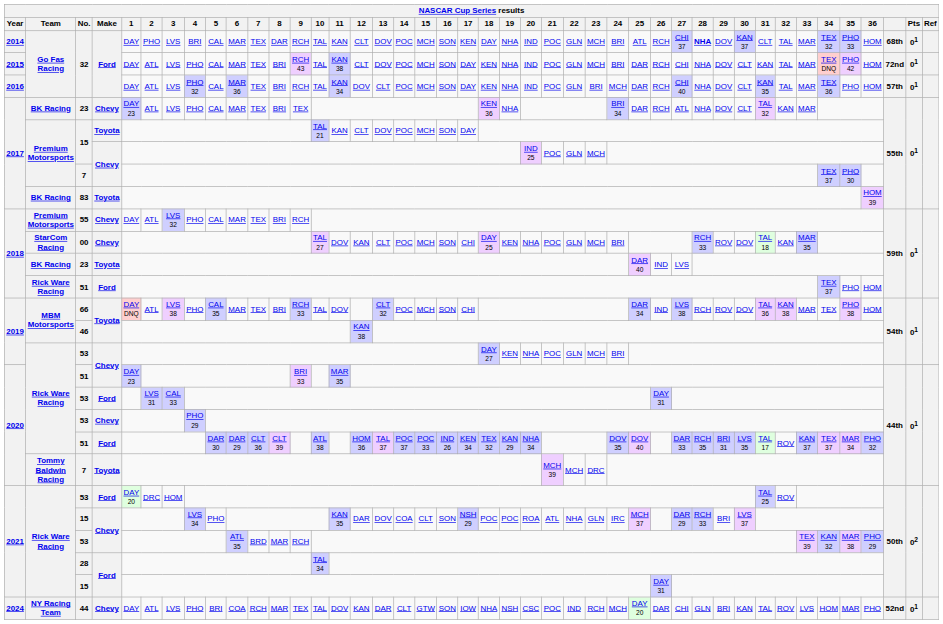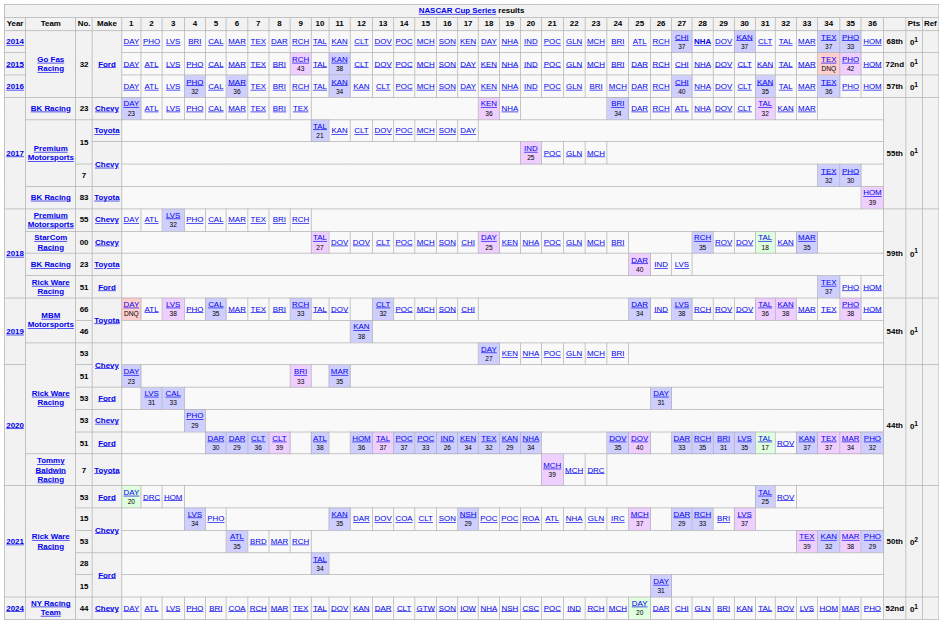 <table class="wikitable" style="text-align:center; font-size:75%">
 <tr>
 <th colspan=45><a href='#'>NASCAR Cup Series</a> results</th>
 </tr>
 <tr>
 <th>Year</th>
 <th>Team</th>
 <th>No.</th>
 <th>Make</th>
 <th>1</th>
 <th>2</th>
 <th>3</th>
 <th>4</th>
 <th>5</th>
 <th>6</th>
 <th>7</th>
 <th>8</th>
 <th>9</th>
 <th>10</th>
 <th>11</th>
 <th>12</th>
 <th>13</th>
 <th>14</th>
 <th>15</th>
 <th>16</th>
 <th>17</th>
 <th>18</th>
 <th>19</th>
 <th>20</th>
 <th>21</th>
 <th>22</th>
 <th>23</th>
 <th>24</th>
 <th>25</th>
 <th>26</th>
 <th>27</th>
 <th>28</th>
 <th>29</th>
 <th>30</th>
 <th>31</th>
 <th>32</th>
 <th>33</th>
 <th>34</th>
 <th>35</th>
 <th>36</th>
 <th></th>
 <th>Pts</th>
 <th>Ref</th>
 </tr>
 <tr>
 <th><a href='#'>2014</a></th>
 <th rowspan=3><a href='#'>Go Fas Racing</a></th>
 <th rowspan=3>32</th>
 <th rowspan=3><a href='#'>Ford</a></th>
 <td><a href='#'>DAY</a></td>
 <td><a href='#'>PHO</a></td>
 <td><a href='#'>LVS</a></td>
 <td><a href='#'>BRI</a></td>
 <td><a href='#'>CAL</a></td>
 <td><a href='#'>MAR</a></td>
 <td><a href='#'>TEX</a></td>
 <td><a href='#'>DAR</a></td>
 <td><a href='#'>RCH</a></td>
 <td><a href='#'>TAL</a></td>
 <td><a href='#'>KAN</a></td>
 <td><a href='#'>CLT</a></td>
 <td><a href='#'>DOV</a></td>
 <td><a href='#'>POC</a></td>
 <td><a href='#'>MCH</a></td>
 <td><a href='#'>SON</a></td>
 <td><a href='#'>KEN</a></td>
 <td><a href='#'>DAY</a></td>
 <td><a href='#'>NHA</a></td>
 <td><a href='#'>IND</a></td>
 <td><a href='#'>POC</a></td>
 <td><a href='#'>GLN</a></td>
 <td><a href='#'>MCH</a></td>
 <td><a href='#'>BRI</a></td>
 <td><a href='#'>ATL</a></td>
 <td><a href='#'>RCH</a></td>
 <td style="background:#CFCFFF;"><a href='#'>CHI</a><br><small>37</small></td>
 <td><strong><a href='#'>NHA</a></strong></td>
 <td><a href='#'>DOV</a></td>
 <td style="background:#CFCFFF;"><a href='#'>KAN</a><br><small>37</small></td>
 <td><a href='#'>CLT</a></td>
 <td><a href='#'>TAL</a></td>
 <td><a href='#'>MAR</a></td>
-<td style="background:#CFCFFF;"><a href='#'>TEX</a><br><small>32</small></td>
+<td style="background:#CFCFFF;"><a href='#'>TEX</a><br><small>37</small></td>
 <td style="background:#CFCFFF;"><a href='#'>PHO</a><br><small>33</small></td>
 <td><a href='#'>HOM</a></td>
 <th>68th</th>
 <th>0<sup>1</sup></th>
 <th></th>
 </tr>
 <tr>
 <th><a href='#'>2015</a></th>
 <td><a href='#'>DAY</a></td>
 <td><a href='#'>ATL</a></td>
 <td><a href='#'>LVS</a></td>
 <td><a href='#'>PHO</a></td>
 <td><a href='#'>CAL</a></td>
 <td><a href='#'>MAR</a></td>
 <td><a href='#'>TEX</a></td>
 <td><a href='#'>BRI</a></td>
 <td style="background:#EFCFFF;"><a href='#'>RCH</a><br><small>43</small></td>
 <td><a href='#'>TAL</a></td>
 <td style="background:#CFCFFF;"><a href='#'>KAN</a><br><small>38</small></td>
 <td><a href='#'>CLT</a></td>
 <td><a href='#'>DOV</a></td>
 <td><a href='#'>POC</a></td>
 <td><a href='#'>MCH</a></td>
 <td><a href='#'>SON</a></td>
 <td><a href='#'>DAY</a></td>
 <td><a href='#'>KEN</a></td>
 <td><a href='#'>NHA</a></td>
 <td><a href='#'>IND</a></td>
 <td><a href='#'>POC</a></td>
 <td><a href='#'>GLN</a></td>
 <td><a href='#'>MCH</a></td>
 <td><a href='#'>BRI</a></td>
 <td><a href='#'>DAR</a></td>
 <td><a href='#'>RCH</a></td>
 <td><a href='#'>CHI</a></td>
 <td><a href='#'>NHA</a></td>
 <td><a href='#'>DOV</a></td>
 <td><a href='#'>CLT</a></td>
 <td><a href='#'>KAN</a></td>
 <td><a href='#'>TAL</a></td>
 <td><a href='#'>MAR</a></td>
 <td style="background:#FFCFCF;"><a href='#'>TEX</a><br><small>DNQ</small></td>
 <td style="background:#EFCFFF;"><a href='#'>PHO</a><br><small>42</small></td>
 <td><a href='#'>HOM</a></td>
 <th>72nd</th>
 <th>0<sup>1</sup></th>
 <th></th>
 </tr>
 <tr>
 <th><a href='#'>2016</a></th>
 <td><a href='#'>DAY</a></td>
 <td><a href='#'>ATL</a></td>
 <td><a href='#'>LVS</a></td>
 <td style="background:#CFCFFF;"><a href='#'>PHO</a><br><small>32</small></td>
 <td><a href='#'>CAL</a></td>
 <td style="background:#CFCFFF;"><a href='#'>MAR</a><br><small>36</small></td>
 <td><a href='#'>TEX</a></td>
 <td><a href='#'>BRI</a></td>
 <td><a href='#'>RCH</a></td>
 <td><a href='#'>TAL</a></td>
 <td style="background:#CFCFFF;"><a href='#'>KAN</a><br><small>34</small></td>
-<td><a href='#'>DOV</a></td>
+<td><a href='#'>KAN</a></td>
 <td><a href='#'>CLT</a></td>
 <td><a href='#'>POC</a></td>
 <td><a href='#'>MCH</a></td>
 <td><a href='#'>SON</a></td>
 <td><a href='#'>DAY</a></td>
 <td><a href='#'>KEN</a></td>
 <td><a href='#'>NHA</a></td>
 <td><a href='#'>IND</a></td>
 <td><a href='#'>POC</a></td>
 <td><a href='#'>GLN</a></td>
 <td><a href='#'>BRI</a></td>
 <td><a href='#'>MCH</a></td>
 <td><a href='#'>DAR</a></td>
 <td><a href='#'>RCH</a></td>
 <td style="background:#CFCFFF;"><a href='#'>CHI</a><br><small>40</small></td>
 <td><a href='#'>NHA</a></td>
 <td><a href='#'>DOV</a></td>
 <td><a href='#'>CLT</a></td>
 <td style="background:#CFCFFF;"><a href='#'>KAN</a><br><small>35</small></td>
 <td><a href='#'>TAL</a></td>
 <td><a href='#'>MAR</a></td>
 <td style="background:#CFCFFF;"><a href='#'>TEX</a><br><small>36</small></td>
 <td><a href='#'>PHO</a></td>
 <td><a href='#'>HOM</a></td>
 <th>57th</th>
 <th>0<sup>1</sup></th>
 <th></th>
 </tr>
 <tr>
 <th rowspan=5><a href='#'>2017</a></th>
 <th><a href='#'>BK Racing</a></th>
 <th>23</th>
 <th><a href='#'>Chevy</a></th>
 <td style="background:#CFCFFF;"><a href='#'>DAY</a><br><small>23</small></td>
 <td><a href='#'>ATL</a></td>
 <td><a href='#'>LVS</a></td>
 <td><a href='#'>PHO</a></td>
 <td><a href='#'>CAL</a></td>
 <td><a href='#'>MAR</a></td>
 <td><a href='#'>TEX</a></td>
 <td><a href='#'>BRI</a></td>
 <td><a href='#'>TEX</a></td>
 <td colspan=8></td>
 <td style="background:#EFCFFF;"><a href='#'>KEN</a><br><small>36</small></td>
 <td><a href='#'>NHA</a></td>
 <td colspan=4></td>
 <td style="background:#CFCFFF;"><a href='#'>BRI</a><br><small>34</small></td>
 <td><a href='#'>DAR</a></td>
 <td><a href='#'>RCH</a></td>
 <td><a href='#'>ATL</a></td>
 <td><a href='#'>NHA</a></td>
 <td><a href='#'>DOV</a></td>
 <td><a href='#'>CLT</a></td>
 <td style="background:#EFCFFF;"><a href='#'>TAL</a><br><small>32</small></td>
 <td><a href='#'>KAN</a></td>
 <td><a href='#'>MAR</a></td>
 <td colspan=3></td>
 <th rowspan=5>55th</th>
 <th rowspan=5>0<sup>1</sup></th>
 <th rowspan=5></th>
 </tr>
 <tr>
 <th rowspan=3><a href='#'>Premium Motorsports</a></th>
 <th rowspan=2>15</th>
 <th><a href='#'>Toyota</a></th>
 <td colspan=9></td>
 <td style="background:#CFCFFF;"><a href='#'>TAL</a><br><small>21</small></td>
 <td><a href='#'>KAN</a></td>
 <td><a href='#'>CLT</a></td>
 <td><a href='#'>DOV</a></td>
 <td><a href='#'>POC</a></td>
 <td><a href='#'>MCH</a></td>
 <td><a href='#'>SON</a></td>
 <td><a href='#'>DAY</a></td>
 <td colspan=19></td>
 </tr>
 <tr>
 <th rowspan=2><a href='#'>Chevy</a></th>
 <td colspan=19></td>
 <td style="background:#EFCFFF;"><a href='#'>IND</a><br><small>25</small></td>
 <td><a href='#'>POC</a></td>
 <td><a href='#'>GLN</a></td>
 <td><a href='#'>MCH</a></td>
 <td colspan=13></td>
 </tr>
 <tr>
 <th>7</th>
 <td colspan=33></td>
-<td style="background:#CFCFFF;"><a href='#'>TEX</a><br><small>37</small></td>
+<td style="background:#CFCFFF;"><a href='#'>TEX</a><br><small>32</small></td>
 <td style="background:#CFCFFF;"><a href='#'>PHO</a><br><small>30</small></td>
 <td></td>
 </tr>
 <tr>
 <th><a href='#'>BK Racing</a></th>
 <th>83</th>
 <th><a href='#'>Toyota</a></th>
 <td colspan=35></td>
 <td style="background:#EFCFFF;"><a href='#'>HOM</a><br><small>39</small></td>
 </tr>
 <tr>
 <th rowspan=4><a href='#'>2018</a></th>
 <th><a href='#'>Premium Motorsports</a></th>
 <th>55</th>
 <th><a href='#'>Chevy</a></th>
 <td><a href='#'>DAY</a></td>
 <td><a href='#'>ATL</a></td>
 <td style="background:#CFCFFF;"><a href='#'>LVS</a><br><small>32</small></td>
 <td><a href='#'>PHO</a></td>
 <td><a href='#'>CAL</a></td>
 <td><a href='#'>MAR</a></td>
 <td><a href='#'>TEX</a></td>
 <td><a href='#'>BRI</a></td>
 <td><a href='#'>RCH</a></td>
 <td colspan=27></td>
 <th rowspan=4>59th</th>
 <th rowspan=4>0<sup>1</sup></th>
 <th rowspan=4></th>
 </tr>
 <tr>
 <th><a href='#'>StarCom Racing</a></th>
 <th>00</th>
 <th><a href='#'>Chevy</a></th>
 <td colspan=9></td>
 <td style="background:#EFCFFF;"><a href='#'>TAL</a><br><small>27</small></td>
 <td><a href='#'>DOV</a></td>
-<td><a href='#'>KAN</a></td>
+<td><a href='#'>DOV</a></td>
 <td><a href='#'>CLT</a></td>
 <td><a href='#'>POC</a></td>
 <td><a href='#'>MCH</a></td>
 <td><a href='#'>SON</a></td>
 <td><a href='#'>CHI</a></td>
 <td style="background:#EFCFFF;"><a href='#'>DAY</a><br><small>25</small></td>
 <td><a href='#'>KEN</a></td>
 <td><a href='#'>NHA</a></td>
 <td><a href='#'>POC</a></td>
 <td><a href='#'>GLN</a></td>
 <td><a href='#'>MCH</a></td>
 <td><a href='#'>BRI</a></td>
 <td colspan=3></td>
-<td style="background:#CFCFFF;"><a href='#'>RCH</a><br><small>33</small></td>
+<td style="background:#CFCFFF;"><a href='#'>RCH</a><br><small>35</small></td>
 <td><a href='#'>ROV</a></td>
 <td><a href='#'>DOV</a></td>
 <td style="background:#DFFFDF;"><a href='#'>TAL</a><br><small>18</small></td>
 <td><a href='#'>KAN</a></td>
 <td style="background:#CFCFFF;"><a href='#'>MAR</a><br><small>35</small></td>
 <td colspan=3></td>
 </tr>
 <tr>
 <th><a href='#'>BK Racing</a></th>
 <th>23</th>
 <th><a href='#'>Toyota</a></th>
 <td colspan=24></td>
 <td style="background:#EFCFFF;"><a href='#'>DAR</a><br><small>40</small></td>
 <td><a href='#'>IND</a></td>
 <td><a href='#'>LVS</a></td>
 <td colspan=9></td>
 </tr>
 <tr>
 <th><a href='#'>Rick Ware Racing</a></th>
 <th>51</th>
 <th><a href='#'>Ford</a></th>
 <td colspan=33></td>
 <td style="background:#CFCFFF;"><a href='#'>TEX</a><br><small>37</small></td>
 <td><a href='#'>PHO</a></td>
 <td><a href='#'>HOM</a></td>
 </tr>
 <tr>
 <th rowspan=3><a href='#'>2019</a></th>
 <th rowspan=2><a href='#'>MBM Motorsports</a></th>
 <th>66</th>
 <th rowspan=2><a href='#'>Toyota</a></th>
 <td style="background:#FFCFCF;"><a href='#'>DAY</a><br><small>DNQ</small></td>
 <td><a href='#'>ATL</a></td>
 <td style="background:#EFCFFF;"><a href='#'>LVS</a><br><small>38</small></td>
 <td><a href='#'>PHO</a></td>
 <td style="background:#CFCFFF;"><a href='#'>CAL</a><br><small>35</small></td>
 <td><a href='#'>MAR</a></td>
 <td><a href='#'>TEX</a></td>
 <td><a href='#'>BRI</a></td>
 <td style="background:#CFCFFF;"><a href='#'>RCH</a><br><small>33</small></td>
 <td><a href='#'>TAL</a></td>
 <td><a href='#'>DOV</a></td>
 <td></td>
 <td style="background:#CFCFFF;"><a href='#'>CLT</a><br><small>32</small></td>
 <td><a href='#'>POC</a></td>
 <td><a href='#'>MCH</a></td>
 <td><a href='#'>SON</a></td>
 <td><a href='#'>CHI</a></td>
 <td colspan=7></td>
 <td style="background:#CFCFFF;"><a href='#'>DAR</a><br><small>34</small></td>
 <td><a href='#'>IND</a></td>
 <td style="background:#CFCFFF;"><a href='#'>LVS</a><br><small>38</small></td>
 <td><a href='#'>RCH</a></td>
 <td><a href='#'>ROV</a></td>
 <td><a href='#'>DOV</a></td>
 <td style="background:#EFCFFF;"><a href='#'>TAL</a><br><small>36</small></td>
 <td style="background:#EFCFFF;"><a href='#'>KAN</a><br><small>38</small></td>
 <td><a href='#'>MAR</a></td>
 <td><a href='#'>TEX</a></td>
 <td style="background:#EFCFFF;"><a href='#'>PHO</a><br><small>38</small></td>
 <td><a href='#'>HOM</a></td>
 <th rowspan=3>54th</th>
 <th rowspan=3>0<sup>1</sup></th>
 <th rowspan=3></th>
 </tr>
 <tr>
 <th>46</th>
 <td colspan=11></td>
 <td style="background:#CFCFFF;"><a href='#'>KAN</a><br><small>38</small></td>
 <td colspan=24></td>
 </tr>
 <tr>
 <th rowspan=5><a href='#'>Rick Ware Racing</a></th>
 <th>53</th>
 <th rowspan=2><a href='#'>Chevy</a></th>
 <td colspan=17></td>
 <td style="background:#CFCFFF;"><a href='#'>DAY</a><br><small>27</small></td>
 <td><a href='#'>KEN</a></td>
 <td><a href='#'>NHA</a></td>
 <td><a href='#'>POC</a></td>
 <td><a href='#'>GLN</a></td>
 <td><a href='#'>MCH</a></td>
 <td><a href='#'>BRI</a></td>
 <td colspan=12></td>
 </tr>
 <tr>
 <th rowspan=5><a href='#'>2020</a></th>
 <th>51</th>
 <td style="background:#CFCFFF;"><a href='#'>DAY</a><br><small>23</small></td>
 <td colspan=7></td>
 <td style="background:#EFCFFF;"><a href='#'>BRI</a><br><small>33</small></td>
 <td></td>
 <td style="background:#CFCFFF;"><a href='#'>MAR</a><br><small>35</small></td>
 <td colspan=25></td>
 <th rowspan=5>44th</th>
 <th rowspan=5>0<sup>1</sup></th>
 <th rowspan=5></th>
 </tr>
 <tr>
 <th>53</th>
 <th><a href='#'>Ford</a></th>
 <td></td>
 <td style="background:#CFCFFF;"><a href='#'>LVS</a><br><small>31</small></td>
 <td style="background:#CFCFFF;"><a href='#'>CAL</a><br><small>33</small></td>
 <td colspan=22></td>
 <td style="background:#CFCFFF;"><a href='#'>DAY</a><br><small>31</small></td>
 <td colspan=10></td>
 </tr>
 <tr>
 <th>53</th>
 <th><a href='#'>Chevy</a></th>
 <td colspan=3></td>
 <td style="background:#CFCFFF;"><a href='#'>PHO</a><br><small>29</small></td>
 <td colspan=32></td>
 </tr>
 <tr>
 <th>51</th>
 <th><a href='#'>Ford</a></th>
 <td colspan=4></td>
 <td style="background:#CFCFFF;"><a href='#'>DAR</a><br><small>30</small></td>
 <td style="background:#CFCFFF;"><a href='#'>DAR</a><br><small>29</small></td>
 <td style="background:#CFCFFF;"><a href='#'>CLT</a><br><small>36</small></td>
 <td style="background:#EFCFFF;"><a href='#'>CLT</a><br><small>39</small></td>
 <td></td>
 <td style="background:#CFCFFF;"><a href='#'>ATL</a><br><small>38</small></td>
 <td></td>
 <td style="background:#CFCFFF;"><a href='#'>HOM</a><br><small>36</small></td>
 <td style="background:#EFCFFF;"><a href='#'>TAL</a><br><small>37</small></td>
 <td style="background:#CFCFFF;"><a href='#'>POC</a><br><small>37</small></td>
 <td style="background:#CFCFFF;"><a href='#'>POC</a><br><small>33</small></td>
 <td style="background:#CFCFFF;"><a href='#'>IND</a><br><small>26</small></td>
 <td style="background:#CFCFFF;"><a href='#'>KEN</a><br><small>34</small></td>
 <td style="background:#CFCFFF;"><a href='#'>TEX</a><br><small>32</small></td>
 <td style="background:#CFCFFF;"><a href='#'>KAN</a><br><small>29</small></td>
 <td style="background:#CFCFFF;"><a href='#'>NHA</a><br><small>34</small></td>
 <td colspan=3></td>
 <td style="background:#CFCFFF;"><a href='#'>DOV</a><br><small>35</small></td>
 <td style="background:#EFCFFF;"><a href='#'>DOV</a><br><small>40</small></td>
 <td></td>
 <td style="background:#CFCFFF;"><a href='#'>DAR</a><br><small>33</small></td>
 <td style="background:#CFCFFF;"><a href='#'>RCH</a><br><small>35</small></td>
 <td style="background:#CFCFFF;"><a href='#'>BRI</a><br><small>31</small></td>
 <td style="background:#CFCFFF;"><a href='#'>LVS</a><br><small>35</small></td>
 <td style="background:#DFFFDF;"><a href='#'>TAL</a><br><small>17</small></td>
 <td><a href='#'>ROV</a></td>
 <td style="background:#CFCFFF;"><a href='#'>KAN</a><br><small>37</small></td>
 <td style="background:#EFCFFF;"><a href='#'>TEX</a><br><small>37</small></td>
 <td style="background:#EFCFFF;"><a href='#'>MAR</a><br><small>34</small></td>
 <td style="background:#CFCFFF;"><a href='#'>PHO</a><br><small>32</small></td>
 </tr>
 <tr>
 <th><a href='#'>Tommy Baldwin Racing</a></th>
 <th>7</th>
 <th><a href='#'>Toyota</a></th>
 <td colspan=20></td>
 <td style="background:#EFCFFF;"><a href='#'>MCH</a><br><small>39</small></td>
 <td><a href='#'>MCH</a></td>
 <td><a href='#'>DRC</a></td>
 <td colspan=13></td>
 </tr>
 <tr>
 <th rowspan=5><a href='#'>2021</a></th>
 <th rowspan=5><a href='#'>Rick Ware Racing</a></th>
 <th>53</th>
 <th><a href='#'>Ford</a></th>
 <td style="background:#DFFFDF;"><a href='#'>DAY</a><br><small>20</small></td>
 <td><a href='#'>DRC</a></td>
 <td><a href='#'>HOM</a></td>
 <td colspan=27></td>
 <td style="background:#CFCFFF;"><a href='#'>TAL</a><br><small>25</small></td>
 <td><a href='#'>ROV</a></td>
 <td colspan=4></td>
 <th rowspan=5>50th</th>
 <th rowspan=5>0<sup>2</sup></th>
 <th rowspan=5></th>
 </tr>
 <tr>
 <th>15</th>
 <th rowspan=2><a href='#'>Chevy</a></th>
 <td colspan=3></td>
 <td style="background:#CFCFFF;"><a href='#'>LVS</a><br><small>34</small></td>
 <td><a href='#'>PHO</a></td>
 <td colspan=5></td>
 <td style="background:#CFCFFF;"><a href='#'>KAN</a><br><small>35</small></td>
 <td><a href='#'>DAR</a></td>
 <td><a href='#'>DOV</a></td>
 <td><a href='#'>COA</a></td>
 <td><a href='#'>CLT</a></td>
 <td><a href='#'>SON</a></td>
 <td style="background:#CFCFFF;"><a href='#'>NSH</a><br><small>29</small></td>
 <td><a href='#'>POC</a></td>
 <td><a href='#'>POC</a></td>
 <td><a href='#'>ROA</a></td>
 <td><a href='#'>ATL</a></td>
 <td><a href='#'>NHA</a></td>
 <td><a href='#'>GLN</a></td>
 <td><a href='#'>IRC</a></td>
 <td style="background:#EFCFFF;"><a href='#'>MCH</a><br><small>37</small></td>
 <td></td>
 <td style="background:#CFCFFF;"><a href='#'>DAR</a><br><small>29</small></td>
 <td style="background:#CFCFFF;"><a href='#'>RCH</a><br><small>33</small></td>
 <td><a href='#'>BRI</a></td>
 <td style="background:#EFCFFF;"><a href='#'>LVS</a><br><small>37</small></td>
 <td colspan=6></td>
 </tr>
 <tr>
 <th>53</th>
 <td colspan=5></td>
 <td style="background:#CFCFFF;"><a href='#'>ATL</a><br><small>35</small></td>
 <td><a href='#'>BRD</a></td>
 <td><a href='#'>MAR</a></td>
 <td><a href='#'>RCH</a></td>
 <td colspan=23></td>
 <td style="background:#EFCFFF;"><a href='#'>TEX</a><br><small>39</small></td>
 <td style="background:#CFCFFF;"><a href='#'>KAN</a><br><small>32</small></td>
 <td style="background:#EFCFFF;"><a href='#'>MAR</a><br><small>38</small></td>
 <td style="background:#CFCFFF;"><a href='#'>PHO</a><br><small>29</small></td>
 </tr>
 <tr>
 <th>28</th>
 <th rowspan=2><a href='#'>Ford</a></th>
 <td colspan=9></td>
 <td style="background:#CFCFFF;"><a href='#'>TAL</a><br><small>34</small></td>
 <td colspan=26></td>
 </tr>
 <tr>
 <th>15</th>
 <td colspan=25></td>
 <td style="background:#CFCFFF;"><a href='#'>DAY</a><br><small>31</small></td>
 <td colspan=10></td>
 </tr>
 <tr>
 <th><a href='#'>2024</a></th>
 <th><a href='#'>NY Racing Team</a></th>
 <th>44</th>
 <th><a href='#'>Chevy</a></th>
 <td><a href='#'>DAY</a></td>
 <td><a href='#'>ATL</a></td>
 <td><a href='#'>LVS</a></td>
 <td><a href='#'>PHO</a></td>
 <td><a href='#'>BRI</a></td>
 <td><a href='#'>COA</a></td>
 <td><a href='#'>RCH</a></td>
 <td><a href='#'>MAR</a></td>
 <td><a href='#'>TEX</a></td>
 <td><a href='#'>TAL</a></td>
 <td><a href='#'>DOV</a></td>
 <td><a href='#'>KAN</a></td>
 <td><a href='#'>DAR</a></td>
 <td><a href='#'>CLT</a></td>
 <td><a href='#'>GTW</a></td>
 <td><a href='#'>SON</a></td>
 <td><a href='#'>IOW</a></td>
 <td><a href='#'>NHA</a></td>
 <td><a href='#'>NSH</a></td>
 <td><a href='#'>CSC</a></td>
 <td><a href='#'>POC</a></td>
 <td><a href='#'>IND</a></td>
 <td><a href='#'>RCH</a></td>
 <td><a href='#'>MCH</a></td>
 <td style="background:#DFFFDF;"><a href='#'>DAY</a><br><small>20</small></td>
 <td><a href='#'>DAR</a></td>
 <td><a href='#'>CHI</a></td>
 <td><a href='#'>GLN</a></td>
 <td><a href='#'>BRI</a></td>
 <td><a href='#'>KAN</a></td>
 <td><a href='#'>TAL</a></td>
 <td><a href='#'>ROV</a></td>
 <td><a href='#'>LVS</a></td>
 <td><a href='#'>HOM</a></td>
 <td><a href='#'>MAR</a></td>
 <td><a href='#'>PHO</a></td>
 <th>52nd</th>
 <th>0<sup>1</sup></th>
 <th></th>
 </tr>
 </table>
